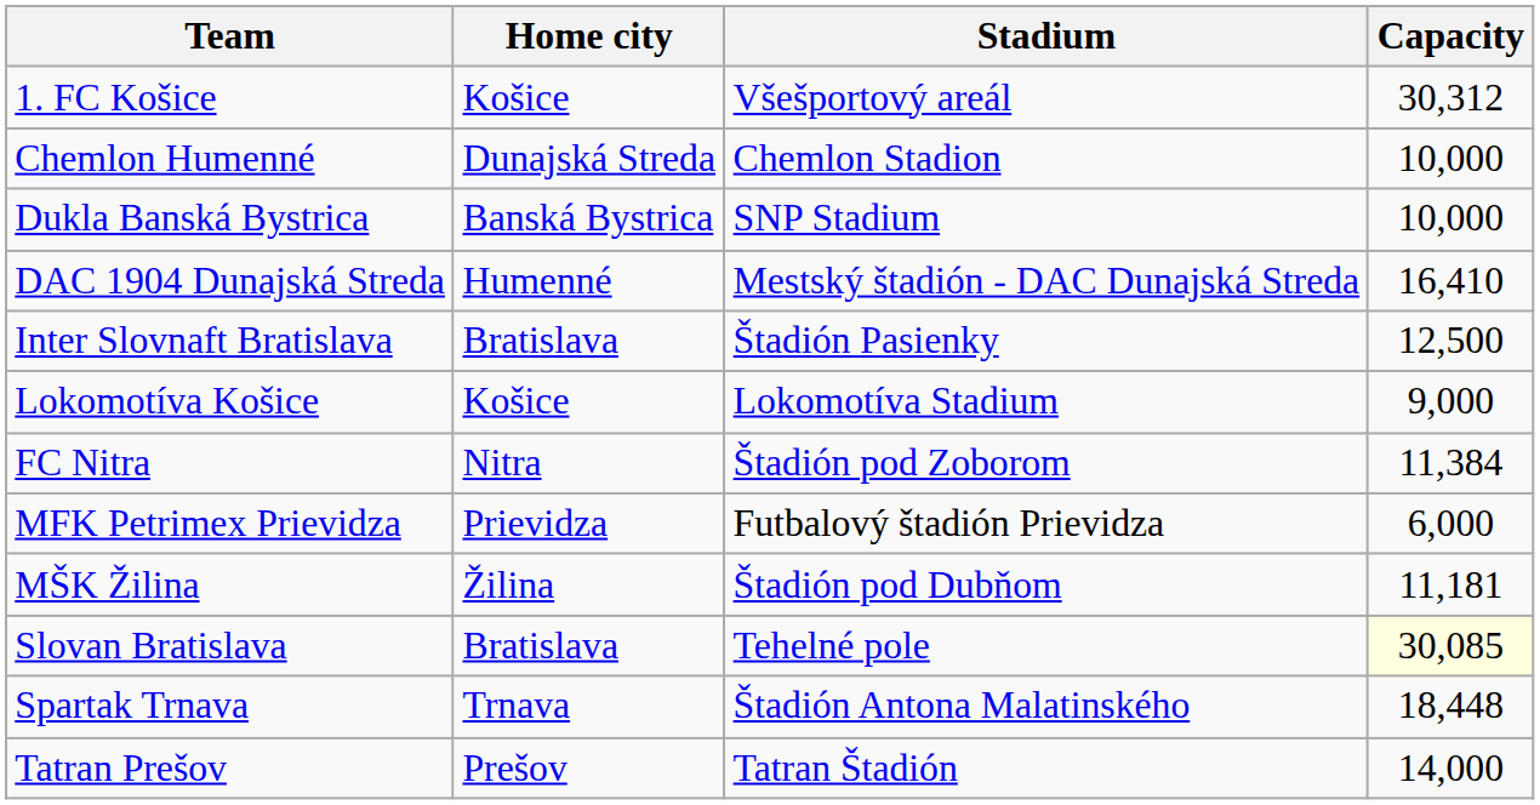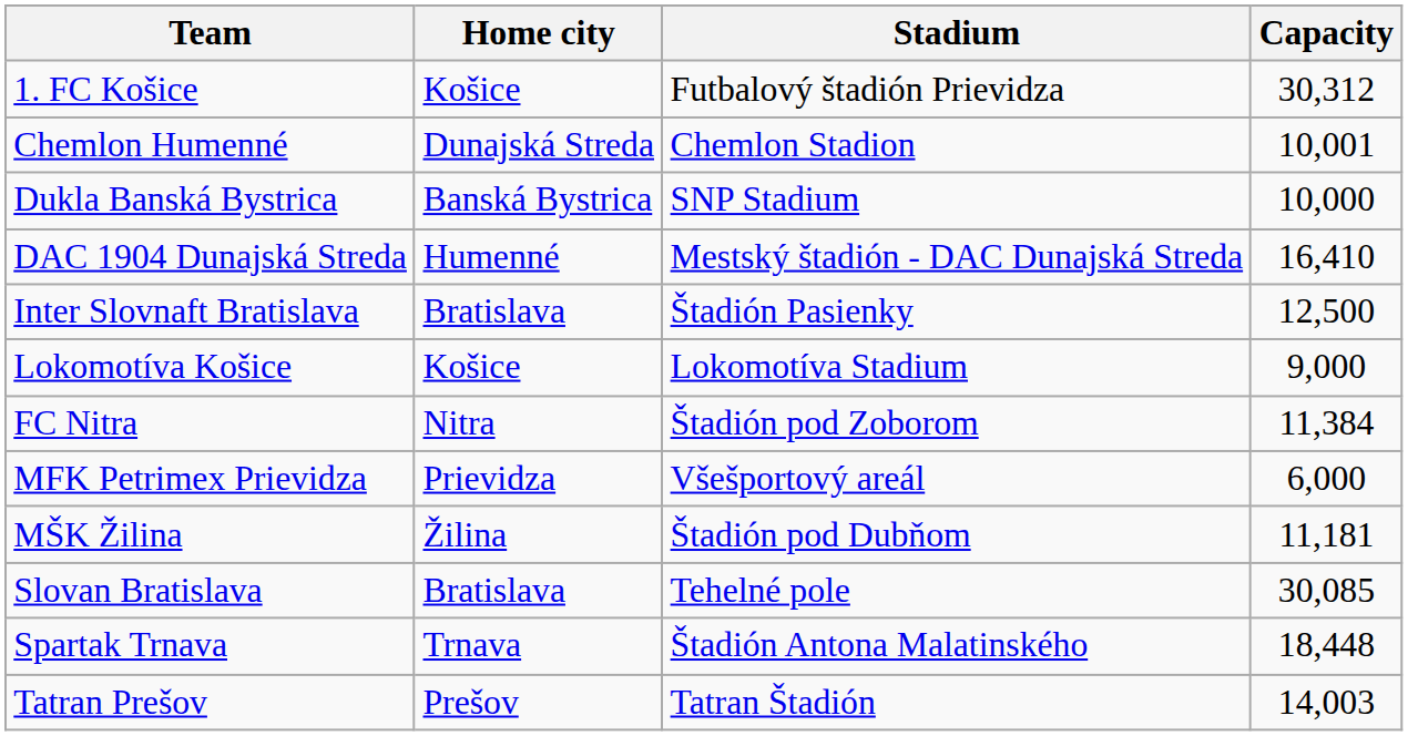 <table class="wikitable sortable">
 <tr>
 <th>Team</th>
 <th>Home city</th>
 <th>Stadium</th>
 <th>Capacity</th>
 </tr>
 <tr>
 <td><a href='#'>1. FC Košice</a></td>
 <td><a href='#'>Košice</a></td>
-<td><a href='#'>Všešportový areál</a></td>
+<td>Futbalový štadión Prievidza</td>
 <td align="center">30,312</td>
 </tr>
 <tr>
 <td><a href='#'>Chemlon Humenné</a></td>
 <td><a href='#'>Dunajská Streda</a></td>
 <td><a href='#'>Chemlon Stadion</a></td>
-<td align="center">10,000</td>
+<td align="center">10,001</td>
 </tr>
 <tr>
 <td><a href='#'>Dukla Banská Bystrica</a></td>
 <td><a href='#'>Banská Bystrica</a></td>
 <td><a href='#'>SNP Stadium</a></td>
 <td align="center">10,000</td>
 </tr>
 <tr>
 <td><a href='#'>DAC 1904 Dunajská Streda</a></td>
 <td><a href='#'>Humenné</a></td>
 <td><a href='#'>Mestský štadión - DAC Dunajská Streda</a></td>
 <td align="center">16,410</td>
 </tr>
 <tr>
 <td><a href='#'>Inter Slovnaft Bratislava</a></td>
 <td><a href='#'>Bratislava</a></td>
 <td><a href='#'>Štadión Pasienky</a></td>
 <td align="center">12,500</td>
 </tr>
 <tr>
 <td><a href='#'>Lokomotíva Košice</a></td>
 <td><a href='#'>Košice</a></td>
 <td><a href='#'>Lokomotíva Stadium</a></td>
 <td align="center">9,000</td>
 </tr>
 <tr>
 <td><a href='#'>FC Nitra</a></td>
 <td><a href='#'>Nitra</a></td>
 <td><a href='#'>Štadión pod Zoborom</a></td>
 <td align="center">11,384</td>
 </tr>
 <tr>
 <td><a href='#'>MFK Petrimex Prievidza</a></td>
 <td><a href='#'>Prievidza</a></td>
-<td>Futbalový štadión Prievidza</td>
+<td><a href='#'>Všešportový areál</a></td>
 <td align="center">6,000</td>
 </tr>
 <tr>
 <td><a href='#'>MŠK Žilina</a></td>
 <td><a href='#'>Žilina</a></td>
 <td><a href='#'>Štadión pod Dubňom</a></td>
 <td align="center">11,181</td>
 </tr>
 <tr>
 <td><a href='#'>Slovan Bratislava</a></td>
 <td><a href='#'>Bratislava</a></td>
 <td><a href='#'>Tehelné pole</a></td>
-<td align="center" style="background: lightyellow;">30,085</td>
+<td align="center">30,085</td>
 </tr>
 <tr>
 <td><a href='#'>Spartak Trnava</a></td>
 <td><a href='#'>Trnava</a></td>
 <td><a href='#'>Štadión Antona Malatinského</a></td>
 <td align="center">18,448</td>
 </tr>
 <tr>
 <td><a href='#'>Tatran Prešov</a></td>
 <td><a href='#'>Prešov</a></td>
 <td><a href='#'>Tatran Štadión</a></td>
-<td align="center">14,000</td>
+<td align="center">14,003</td>
 </tr>
 </table>
